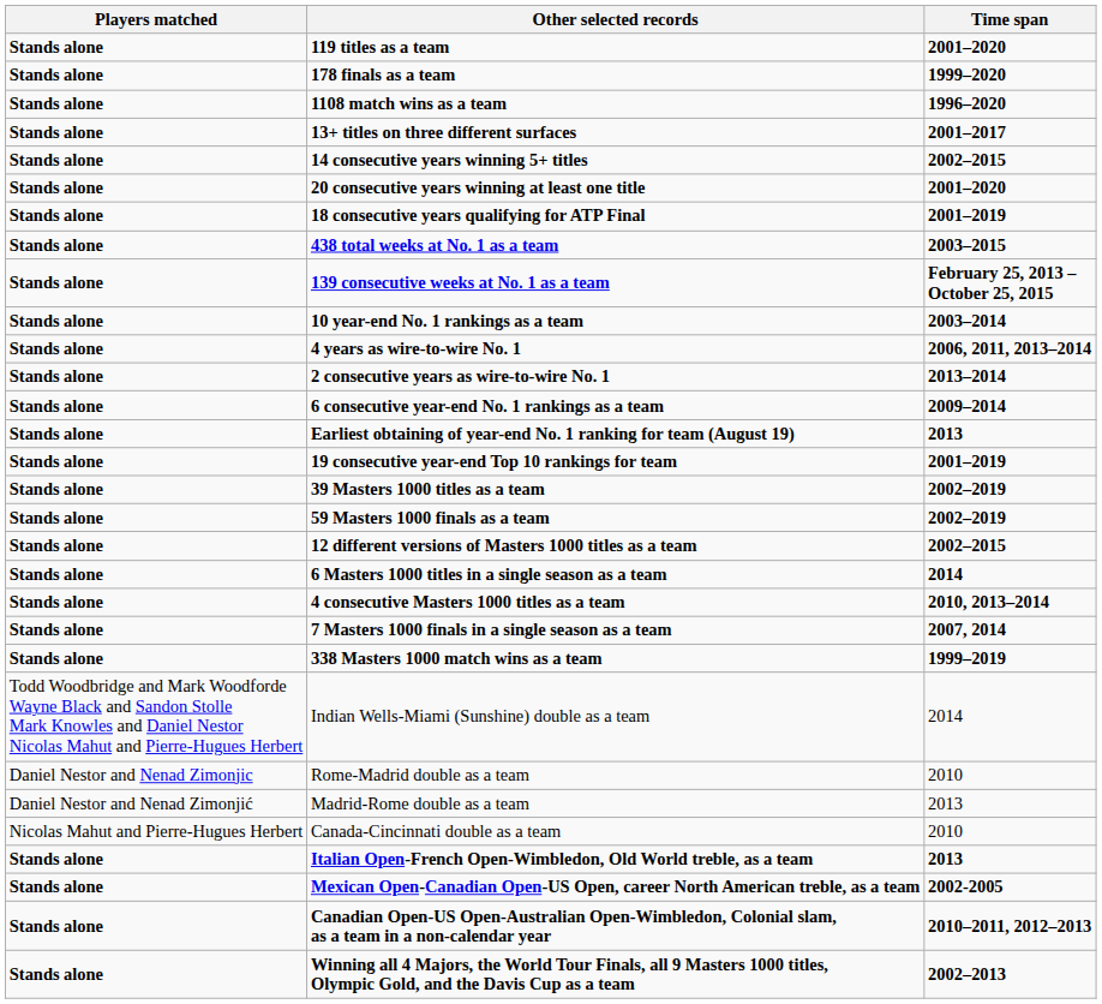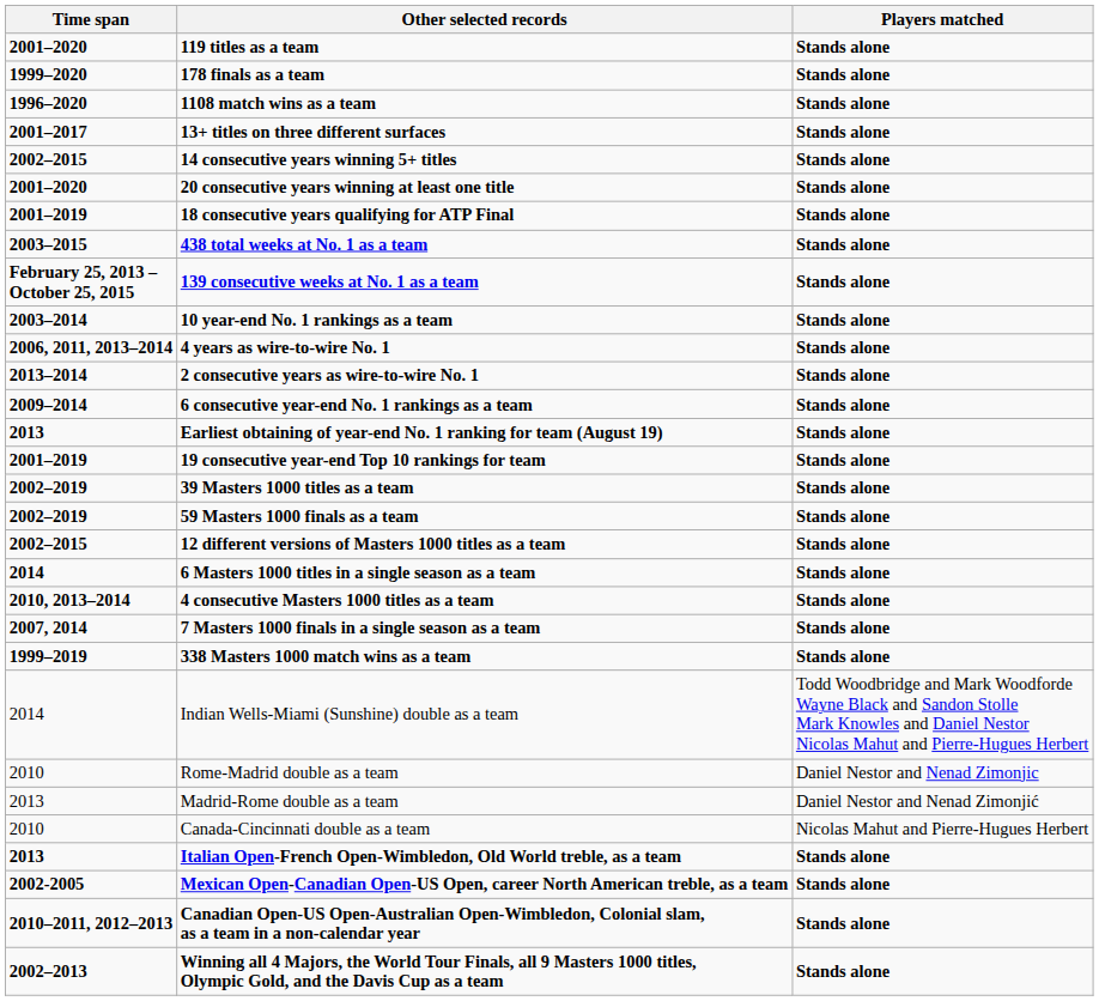 <table class="wikitable collapsible collapsed" style=font-size:97%>
 <tr>
+<th>Time span</th>
+<th>Other selected records</th>
 <th>Players matched</th>
-<th>Other selected records</th>
-<th>Time span</th>
 </tr>
 <tr>
+<td><strong>2001–2020</strong></td>
+<td><strong>119 titles as a team</strong></td>
 <td><strong>Stands alone</strong></td>
-<td><strong>119 titles as a team</strong></td>
-<td><strong>2001–2020</strong></td>
 </tr>
 <tr>
+<td><strong>1999–2020</strong></td>
+<td><strong>178 finals as a team</strong></td>
 <td><strong>Stands alone</strong></td>
-<td><strong>178 finals as a team</strong></td>
-<td><strong>1999–2020</strong></td>
 </tr>
 <tr>
+<td><strong>1996–2020</strong></td>
+<td><strong>1108 match wins as a team</strong></td>
 <td><strong>Stands alone</strong></td>
-<td><strong>1108 match wins as a team</strong></td>
-<td><strong>1996–2020</strong></td>
 </tr>
 <tr>
+<td><strong>2001–2017</strong></td>
+<td><strong>13+ titles on three different surfaces</strong></td>
 <td><strong>Stands alone</strong></td>
-<td><strong>13+ titles on three different surfaces</strong></td>
-<td><strong>2001–2017</strong></td>
 </tr>
 <tr>
+<td><strong>2002–2015</strong></td>
+<td><strong>14 consecutive years winning 5+ titles</strong></td>
 <td><strong>Stands alone</strong></td>
-<td><strong>14 consecutive years winning 5+ titles</strong></td>
-<td><strong>2002–2015</strong></td>
 </tr>
 <tr>
+<td><strong>2001–2020</strong></td>
+<td><strong>20 consecutive years winning at least one title</strong></td>
 <td><strong>Stands alone</strong></td>
-<td><strong>20 consecutive years winning at least one title</strong></td>
-<td><strong>2001–2020</strong></td>
 </tr>
 <tr>
+<td><strong>2001–2019</strong></td>
+<td><strong>18 consecutive years qualifying for ATP Final</strong></td>
 <td><strong> Stands alone</strong></td>
-<td><strong>18 consecutive years qualifying for ATP Final</strong></td>
-<td><strong>2001–2019</strong></td>
 </tr>
 <tr>
+<td><strong>2003–2015</strong></td>
+<td><strong><a href='#'>438 total weeks at No. 1 as a team</a></strong></td>
 <td><strong>Stands alone</strong></td>
-<td><strong><a href='#'>438 total weeks at No. 1 as a team</a></strong></td>
-<td><strong>2003–2015</strong></td>
 </tr>
 <tr>
+<td><strong>February 25, 2013 – <br> October 25, 2015</strong></td>
+<td><strong><a href='#'>139 consecutive weeks at No. 1 as a team</a></strong></td>
 <td><strong>Stands alone</strong></td>
-<td><strong><a href='#'>139 consecutive weeks at No. 1 as a team</a></strong></td>
-<td><strong>February 25, 2013 – <br> October 25, 2015</strong></td>
 </tr>
 <tr>
+<td><strong>2003–2014</strong></td>
+<td><strong>10 year-end No. 1 rankings as a team</strong></td>
 <td><strong>Stands alone</strong></td>
-<td><strong>10 year-end No. 1 rankings as a team</strong></td>
-<td><strong>2003–2014</strong></td>
 </tr>
 <tr>
+<td><strong>2006, 2011, 2013–2014</strong></td>
+<td><strong>4 years as wire-to-wire No. 1</strong></td>
 <td><strong>Stands alone</strong></td>
-<td><strong>4 years as wire-to-wire No. 1</strong></td>
-<td><strong>2006, 2011, 2013–2014</strong></td>
 </tr>
 <tr>
+<td><strong>2013–2014</strong></td>
+<td><strong>2 consecutive years as wire-to-wire No. 1</strong></td>
 <td><strong>Stands alone</strong></td>
-<td><strong>2 consecutive years as wire-to-wire No. 1</strong></td>
-<td><strong>2013–2014</strong></td>
 </tr>
 <tr>
+<td><strong>2009–2014</strong></td>
+<td><strong>6 consecutive year-end No. 1 rankings as a team</strong></td>
 <td><strong>Stands alone</strong></td>
-<td><strong>6 consecutive year-end No. 1 rankings as a team</strong></td>
-<td><strong>2009–2014</strong></td>
 </tr>
 <tr>
+<td><strong>2013</strong></td>
+<td><strong>Earliest obtaining of year-end No. 1 ranking for team (August 19)</strong></td>
 <td><strong>Stands alone</strong></td>
-<td><strong>Earliest obtaining of year-end No. 1 ranking for team (August 19)</strong></td>
-<td><strong>2013</strong></td>
 </tr>
 <tr>
+<td><strong>2001–2019</strong></td>
+<td><strong>19 consecutive year-end Top 10 rankings for team</strong></td>
 <td><strong>Stands alone</strong></td>
-<td><strong>19 consecutive year-end Top 10 rankings for team</strong></td>
-<td><strong>2001–2019</strong></td>
 </tr>
 <tr>
+<td><strong>2002–2019</strong></td>
+<td><strong>39 Masters 1000 titles as a team</strong></td>
 <td><strong>Stands alone</strong></td>
-<td><strong>39 Masters 1000 titles as a team</strong></td>
-<td><strong>2002–2019</strong></td>
 </tr>
 <tr>
+<td><strong>2002–2019</strong></td>
+<td><strong>59 Masters 1000 finals as a team</strong></td>
 <td><strong>Stands alone</strong></td>
-<td><strong>59 Masters 1000 finals as a team</strong></td>
-<td><strong>2002–2019</strong></td>
 </tr>
 <tr>
+<td><strong>2002–2015</strong></td>
+<td><strong>12 different versions of Masters 1000 titles as a team</strong></td>
 <td><strong>Stands alone</strong></td>
-<td><strong>12 different versions of Masters 1000 titles as a team</strong></td>
-<td><strong>2002–2015</strong></td>
 </tr>
 <tr>
+<td><strong>2014</strong></td>
+<td><strong>6 Masters 1000 titles in a single season as a team</strong></td>
 <td><strong>Stands alone</strong></td>
-<td><strong>6 Masters 1000 titles in a single season as a team</strong></td>
-<td><strong>2014</strong></td>
 </tr>
 <tr>
+<td><strong>2010, 2013–2014</strong></td>
+<td><strong>4 consecutive Masters 1000 titles as a team</strong></td>
 <td><strong>Stands alone</strong></td>
-<td><strong>4 consecutive Masters 1000 titles as a team</strong></td>
-<td><strong>2010, 2013–2014</strong></td>
 </tr>
 <tr>
+<td><strong>2007, 2014</strong></td>
+<td><strong>7 Masters 1000 finals in a single season as a team</strong></td>
 <td><strong>Stands alone</strong></td>
-<td><strong>7 Masters 1000 finals in a single season as a team</strong></td>
-<td><strong>2007, 2014</strong></td>
 </tr>
 <tr>
+<td><strong>1999–2019</strong></td>
+<td><strong>338 Masters 1000 match wins as a team</strong></td>
 <td><strong> Stands alone</strong></td>
-<td><strong>338 Masters 1000 match wins as a team</strong></td>
-<td><strong>1999–2019</strong></td>
 </tr>
 <tr>
+<td>2014</td>
+<td>Indian Wells-Miami (Sunshine) double as a team</td>
 <td>Todd Woodbridge and Mark Woodforde<br><a href='#'>Wayne Black</a> and <a href='#'>Sandon Stolle</a><br><a href='#'>Mark Knowles</a> and <a href='#'>Daniel Nestor</a><br><a href='#'>Nicolas Mahut</a> and <a href='#'>Pierre-Hugues Herbert</a></td>
-<td>Indian Wells-Miami (Sunshine) double as a team</td>
-<td>2014</td>
 </tr>
 <tr>
+<td>2010</td>
+<td>Rome-Madrid double as a team</td>
 <td>Daniel Nestor and <a href='#'>Nenad Zimonjic</a></td>
-<td>Rome-Madrid double as a team</td>
-<td>2010</td>
 </tr>
 <tr>
+<td>2013</td>
+<td>Madrid-Rome double as a team</td>
 <td>Daniel Nestor and Nenad Zimonjić</td>
-<td>Madrid-Rome double as a team</td>
-<td>2013</td>
 </tr>
 <tr>
+<td>2010</td>
+<td>Canada-Cincinnati double as a team</td>
 <td>Nicolas Mahut and Pierre-Hugues Herbert</td>
-<td>Canada-Cincinnati double as a team</td>
-<td>2010</td>
 </tr>
 <tr>
+<td><strong>2013</strong></td>
+<td><strong><a href='#'>Italian Open</a>-French Open-Wimbledon, Old World treble, as a team</strong></td>
 <td><strong>Stands alone</strong></td>
-<td><strong><a href='#'>Italian Open</a>-French Open-Wimbledon, Old World treble, as a team</strong></td>
-<td><strong>2013</strong></td>
 </tr>
 <tr>
+<td><strong>2002-2005</strong></td>
+<td><strong><a href='#'>Mexican Open</a>-<a href='#'>Canadian Open</a>-US Open, career North American treble, as a team</strong></td>
 <td><strong>Stands alone</strong></td>
-<td><strong><a href='#'>Mexican Open</a>-<a href='#'>Canadian Open</a>-US Open, career North American treble, as a team</strong></td>
-<td><strong>2002-2005</strong></td>
 </tr>
 <tr>
+<td><strong>2010–2011, 2012–2013</strong></td>
+<td><strong>Canadian Open-US Open-Australian Open-Wimbledon, Colonial slam,<br>as a team in a non-calendar year</strong></td>
 <td><strong>Stands alone</strong></td>
-<td><strong>Canadian Open-US Open-Australian Open-Wimbledon, Colonial slam,<br>as a team in a non-calendar year</strong></td>
-<td><strong>2010–2011, 2012–2013</strong></td>
 </tr>
 <tr>
+<td><strong>2002–2013</strong></td>
+<td><strong>Winning all 4 Majors, the World Tour Finals, all 9 Masters 1000 titles,<br>Olympic Gold, and the Davis Cup as a team</strong></td>
 <td><strong>Stands alone</strong></td>
-<td><strong>Winning all 4 Majors, the World Tour Finals, all 9 Masters 1000 titles,<br>Olympic Gold, and the Davis Cup as a team</strong></td>
-<td><strong>2002–2013</strong></td>
 </tr>
 </table>
